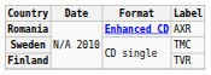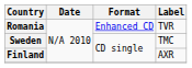 <table class="wikitable plainrowheaders unsortable">
 <tr>
 <th scope="col">Country</th>
 <th scope="col">Date</th>
 <th scope="col">Format</th>
 <th scope="col">Label</th>
 </tr>
 <tr>
 <th scope="row">Romania</th>
 <td rowspan="3">N/A 2010</td>
-<td rowspan="1"><strong><a href='#'>Enhanced CD</a></strong></td>
-<td rowspan="1">AXR</td>
+<td rowspan="1"><a href='#'>Enhanced CD</a></td>
+<td rowspan="1">TVR</td>
 </tr>
 <tr>
 <th scope="row">Sweden</th>
 <td rowspan="2">CD single</td>
 <td rowspan="1">TMC</td>
 </tr>
 <tr>
 <th scope="row">Finland</th>
-<td rowspan="1">TVR</td>
+<td rowspan="1">AXR</td>
 </tr>
 <tr>
 </tr>
 </table>
